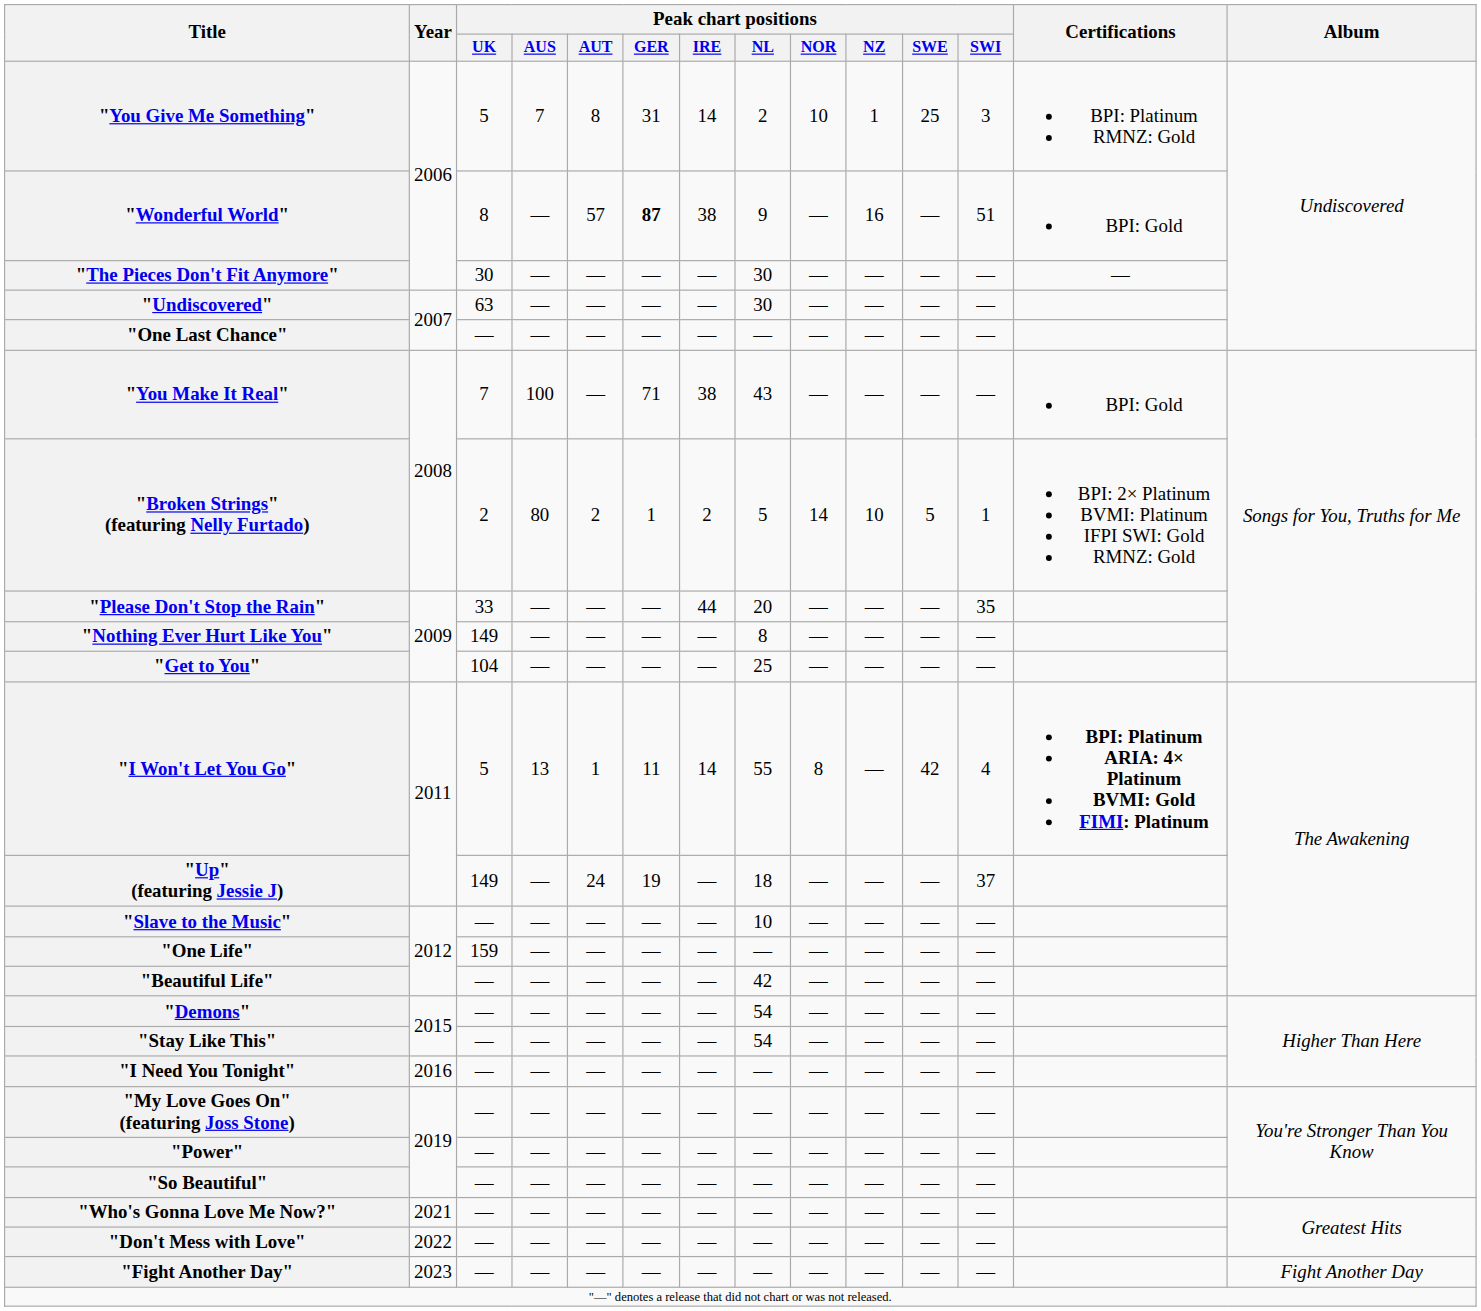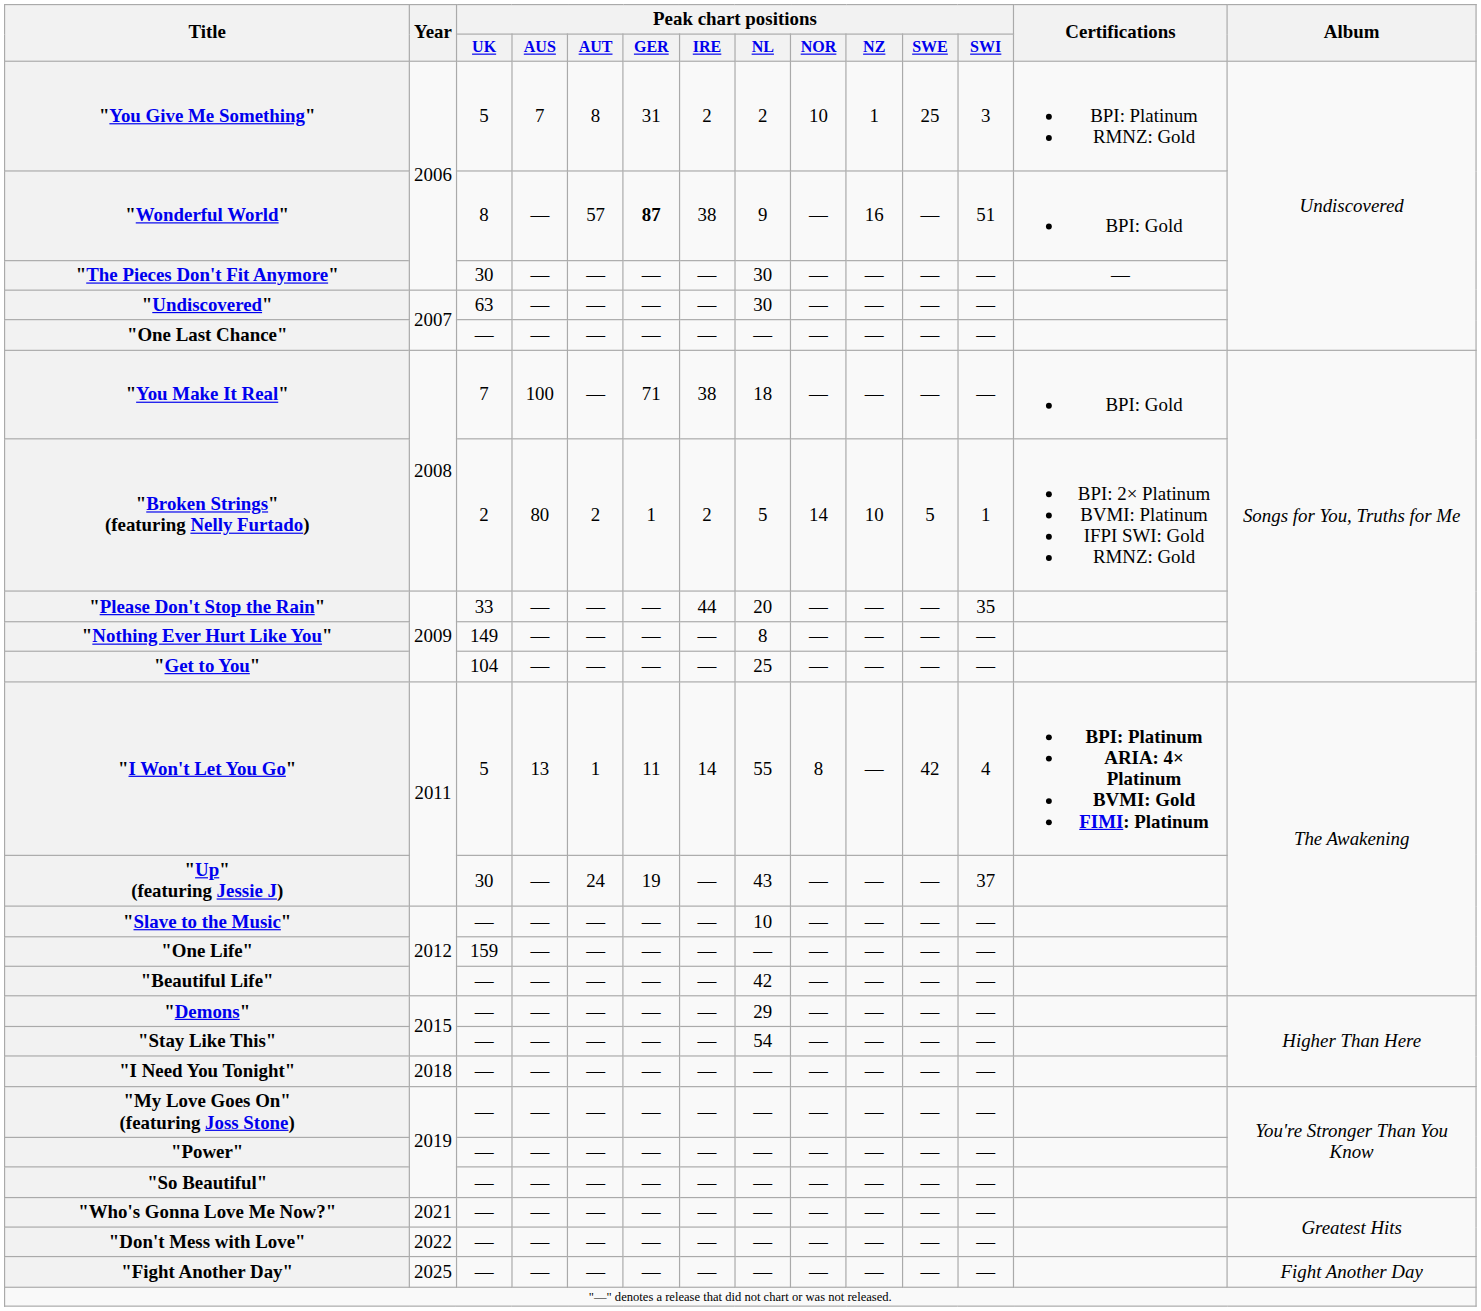 <table class="wikitable plainrowheaders" style="text-align:center;" border="1">
 <tr>
 <th scope="col" rowspan="2" style="width:21em;">Title</th>
 <th scope="col" rowspan="2" style="width:1em;">Year</th>
 <th scope="col" colspan="10">Peak chart positions</th>
 <th scope="col" rowspan="2">Certifications</th>
 <th scope="col" rowspan="2">Album</th>
 </tr>
 <tr>
 <th scope="col" style="width:3em;font-size:85%;"><a href='#'>UK</a><br></th>
 <th scope="col" style="width:3em;font-size:85%;"><a href='#'>AUS</a><br></th>
 <th scope="col" style="width:3em;font-size:85%;"><a href='#'>AUT</a><br></th>
 <th scope="col" style="width:3em;font-size:85%;"><a href='#'>GER</a><br></th>
 <th scope="col" style="width:3em;font-size:85%;"><a href='#'>IRE</a><br></th>
 <th scope="col" style="width:3em;font-size:85%;"><a href='#'>NL</a><br></th>
 <th scope="col" style="width:3em;font-size:85%;"><a href='#'>NOR</a><br></th>
 <th scope="col" style="width:3em;font-size:85%;"><a href='#'>NZ</a><br></th>
 <th scope="col" style="width:3em;font-size:85%;"><a href='#'>SWE</a><br></th>
 <th scope="col" style="width:3em;font-size:85%;"><a href='#'>SWI</a><br></th>
 </tr>
 <tr>
 <th scope="row">"<a href='#'>You Give Me Something</a>"</th>
 <td rowspan="3">2006</td>
 <td>5</td>
 <td>7</td>
 <td>8</td>
 <td>31</td>
-<td>14</td>
+<td>2</td>
 <td>2</td>
 <td>10</td>
 <td>1</td>
 <td>25</td>
 <td>3</td>
 <td><br><ul><li>BPI: Platinum</li><li>RMNZ: Gold</li></ul></td>
 <td rowspan="5"><em>Undiscovered</em></td>
 </tr>
 <tr>
 <th scope="row">"<a href='#'>Wonderful World</a>"</th>
 <td>8</td>
 <td>—</td>
 <td>57</td>
 <td><strong>87</strong></td>
 <td>38</td>
 <td>9</td>
 <td>—</td>
 <td>16</td>
 <td>—</td>
 <td>51</td>
 <td><br><ul><li>BPI: Gold</li></ul></td>
 </tr>
 <tr>
 <th scope="row">"<a href='#'>The Pieces Don't Fit Anymore</a>"</th>
 <td>30</td>
 <td>—</td>
 <td>—</td>
 <td>—</td>
 <td>—</td>
 <td>30</td>
 <td>—</td>
 <td>—</td>
 <td>—</td>
 <td>—</td>
 <td>—</td>
 </tr>
 <tr>
 <th scope="row">"<a href='#'>Undiscovered</a>"</th>
 <td rowspan="2">2007</td>
 <td>63</td>
 <td>—</td>
 <td>—</td>
 <td>—</td>
 <td>—</td>
 <td>30</td>
 <td>—</td>
 <td>—</td>
 <td>—</td>
 <td>—</td>
 <td></td>
 </tr>
 <tr>
 <th scope="row">"One Last Chance"</th>
 <td>—</td>
 <td>—</td>
 <td>—</td>
 <td>—</td>
 <td>—</td>
 <td>—</td>
 <td>—</td>
 <td>—</td>
 <td>—</td>
 <td>—</td>
 <td></td>
 </tr>
 <tr>
 <th scope="row">"<a href='#'>You Make It Real</a>"</th>
 <td rowspan="2">2008</td>
 <td>7</td>
 <td>100</td>
 <td>—</td>
 <td>71</td>
 <td>38</td>
-<td>43</td>
+<td>18</td>
 <td>—</td>
 <td>—</td>
 <td>—</td>
 <td>—</td>
 <td><br><ul><li>BPI: Gold</li></ul></td>
 <td rowspan="5"><em>Songs for You, Truths for Me</em></td>
 </tr>
 <tr>
 <th scope="row">"<a href='#'>Broken Strings</a>"<br><span>(featuring <a href='#'>Nelly Furtado</a>)</span></th>
 <td>2</td>
 <td>80</td>
 <td>2</td>
 <td>1</td>
 <td>2</td>
 <td>5</td>
 <td>14</td>
 <td>10</td>
 <td>5</td>
 <td>1</td>
 <td><br><ul><li>BPI: 2× Platinum</li><li>BVMI: Platinum</li><li>IFPI SWI: Gold</li><li>RMNZ: Gold</li></ul></td>
 </tr>
 <tr>
 <th scope="row">"<a href='#'>Please Don't Stop the Rain</a>"</th>
 <td rowspan="3">2009</td>
 <td>33</td>
 <td>—</td>
 <td>—</td>
 <td>—</td>
 <td>44</td>
 <td>20</td>
 <td>—</td>
 <td>—</td>
 <td>—</td>
 <td>35</td>
 <td></td>
 </tr>
 <tr>
 <th scope="row">"<a href='#'>Nothing Ever Hurt Like You</a>"</th>
 <td>149</td>
 <td>—</td>
 <td>—</td>
 <td>—</td>
 <td>—</td>
 <td>8</td>
 <td>—</td>
 <td>—</td>
 <td>—</td>
 <td>—</td>
 <td></td>
 </tr>
 <tr>
 <th scope="row">"<a href='#'>Get to You</a>"</th>
 <td>104</td>
 <td>—</td>
 <td>—</td>
 <td>—</td>
 <td>—</td>
 <td>25</td>
 <td>—</td>
 <td>—</td>
 <td>—</td>
 <td>—</td>
 <td></td>
 </tr>
 <tr>
 <th scope="row">"<a href='#'>I Won't Let You Go</a>"</th>
 <td rowspan="2">2011</td>
 <td>5</td>
 <td>13</td>
 <td>1</td>
 <td>11</td>
 <td>14</td>
 <td>55</td>
 <td>8</td>
 <td>—</td>
 <td>42</td>
 <td>4</td>
 <td><strong><br><ul><li>BPI: Platinum</li><li>ARIA: 4× Platinum</li><li>BVMI: Gold</li><li><a href='#'>FIMI</a>: Platinum</li></ul></strong></td>
 <td rowspan="5"><em>The Awakening</em></td>
 </tr>
 <tr>
 <th scope="row">"<a href='#'>Up</a>"<br><span>(featuring <a href='#'>Jessie J</a>)</span></th>
-<td>149</td>
+<td>30</td>
 <td>—</td>
 <td>24</td>
 <td>19</td>
 <td>—</td>
-<td>18</td>
+<td>43</td>
 <td>—</td>
 <td>—</td>
 <td>—</td>
 <td>37</td>
 <td></td>
 </tr>
 <tr>
 <th scope="row">"<a href='#'>Slave to the Music</a>"</th>
 <td rowspan="3">2012</td>
 <td>—</td>
 <td>—</td>
 <td>—</td>
 <td>—</td>
 <td>—</td>
 <td>10</td>
 <td>—</td>
 <td>—</td>
 <td>—</td>
 <td>—</td>
 <td></td>
 </tr>
 <tr>
 <th scope="row">"One Life"</th>
 <td>159</td>
 <td>—</td>
 <td>—</td>
 <td>—</td>
 <td>—</td>
 <td>—</td>
 <td>—</td>
 <td>—</td>
 <td>—</td>
 <td>—</td>
 <td></td>
 </tr>
 <tr>
 <th scope="row">"Beautiful Life"</th>
 <td>—</td>
 <td>—</td>
 <td>—</td>
 <td>—</td>
 <td>—</td>
 <td>42</td>
 <td>—</td>
 <td>—</td>
 <td>—</td>
 <td>—</td>
 <td></td>
 </tr>
 <tr>
 <th scope="row">"<a href='#'>Demons</a>"</th>
 <td rowspan="2">2015</td>
 <td>—</td>
 <td>—</td>
 <td>—</td>
 <td>—</td>
 <td>—</td>
-<td>54</td>
+<td>29</td>
 <td>—</td>
 <td>—</td>
 <td>—</td>
 <td>—</td>
 <td></td>
 <td rowspan="3"><em>Higher Than Here</em></td>
 </tr>
 <tr>
 <th scope="row">"Stay Like This"</th>
 <td>—</td>
 <td>—</td>
 <td>—</td>
 <td>—</td>
 <td>—</td>
 <td>54</td>
 <td>—</td>
 <td>—</td>
 <td>—</td>
 <td>—</td>
 <td></td>
 </tr>
 <tr>
 <th scope="row">"I Need You Tonight"</th>
-<td>2016</td>
+<td>2018</td>
 <td>—</td>
 <td>—</td>
 <td>—</td>
 <td>—</td>
 <td>—</td>
 <td>—</td>
 <td>—</td>
 <td>—</td>
 <td>—</td>
 <td>—</td>
 <td></td>
 </tr>
 <tr>
 <th scope="row">"My Love Goes On"<br><span>(featuring <a href='#'>Joss Stone</a>)</span></th>
 <td rowspan="3">2019</td>
 <td>—</td>
 <td>—</td>
 <td>—</td>
 <td>—</td>
 <td>—</td>
 <td>—</td>
 <td>—</td>
 <td>—</td>
 <td>—</td>
 <td>—</td>
 <td></td>
 <td rowspan="3"><em>You're Stronger Than You Know</em></td>
 </tr>
 <tr>
 <th scope="row">"Power"</th>
 <td>—</td>
 <td>—</td>
 <td>—</td>
 <td>—</td>
 <td>—</td>
 <td>—</td>
 <td>—</td>
 <td>—</td>
 <td>—</td>
 <td>—</td>
 <td></td>
 </tr>
 <tr>
 <th scope="row">"So Beautiful"</th>
 <td>—</td>
 <td>—</td>
 <td>—</td>
 <td>—</td>
 <td>—</td>
 <td>—</td>
 <td>—</td>
 <td>—</td>
 <td>—</td>
 <td>—</td>
 <td></td>
 </tr>
 <tr>
 <th scope="row">"Who's Gonna Love Me Now?"</th>
 <td>2021</td>
 <td>—</td>
 <td>—</td>
 <td>—</td>
 <td>—</td>
 <td>—</td>
 <td>—</td>
 <td>—</td>
 <td>—</td>
 <td>—</td>
 <td>—</td>
 <td></td>
 <td rowspan="2"><em>Greatest Hits</em></td>
 </tr>
 <tr>
 <th scope="row">"Don't Mess with Love"</th>
 <td>2022</td>
 <td>—</td>
 <td>—</td>
 <td>—</td>
 <td>—</td>
 <td>—</td>
 <td>—</td>
 <td>—</td>
 <td>—</td>
 <td>—</td>
 <td>—</td>
 <td></td>
 </tr>
 <tr>
 <th scope="row">"Fight Another Day"</th>
-<td rowspan="1">2023</td>
+<td rowspan="1">2025</td>
 <td>—</td>
 <td>—</td>
 <td>—</td>
 <td>—</td>
 <td>—</td>
 <td>—</td>
 <td>—</td>
 <td>—</td>
 <td>—</td>
 <td>—</td>
 <td></td>
 <td rowspan="1"><em>Fight Another Day</em></td>
 </tr>
 <tr>
 <td colspan="18" style="font-size: 8pt">"—" denotes a release that did not chart or was not released.</td>
 </tr>
 </table>
